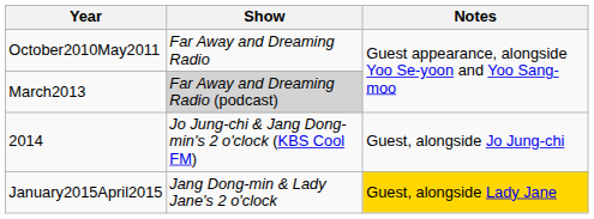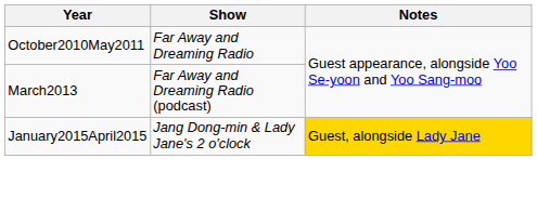 <table class="wikitable sortable">
 <tr>
 <th>Year</th>
 <th>Show</th>
 <th>Notes</th>
 </tr>
 <tr>
 <td>October2010May2011</td>
 <td><em>Far Away and Dreaming Radio</em></td>
 <td rowspan="2">Guest appearance, alongside <a href='#'>Yoo Se-yoon</a> and <a href='#'>Yoo Sang-moo</a></td>
 </tr>
 <tr>
 <td>March2013</td>
-<td style="background: lightgrey;"><em>Far Away and Dreaming Radio</em> (podcast)</td>
-</tr>
-<tr>
-<td>2014</td>
-<td><em>Jo Jung-chi & Jang Dong-min's 2 o'clock</em> (<a href='#'>KBS Cool FM</a>)</td>
-<td>Guest, alongside <a href='#'>Jo Jung-chi</a></td>
+<td><em>Far Away and Dreaming Radio</em> (podcast)</td>
 </tr>
 <tr>
 <td>January2015April2015</td>
 <td><em>Jang Dong-min & Lady Jane's 2 o'clock</em></td>
 <td style="background: gold;">Guest, alongside <a href='#'>Lady Jane</a></td>
 </tr>
 </table>
